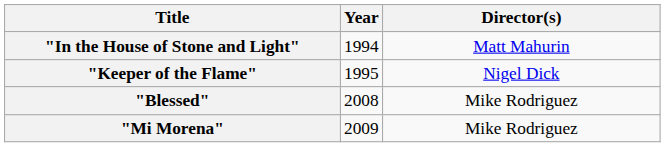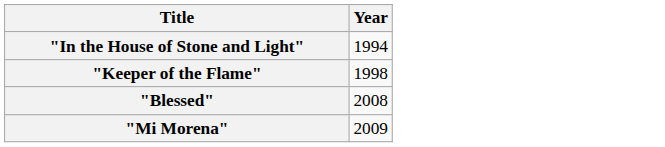 <table class="wikitable plainrowheaders" style="text-align:center;">
 <tr>
 <th scope="col" style="width:19.5em;">Title</th>
 <th scope="col">Year</th>
-<th scope="col" style="width:16em;">Director(s)</th>
 </tr>
 <tr>
 <th scope="row">"In the House of Stone and Light"</th>
 <td>1994</td>
-<td><a href='#'>Matt Mahurin</a></td>
 </tr>
 <tr>
 <th scope="row">"Keeper of the Flame"</th>
-<td>1995</td>
-<td><a href='#'>Nigel Dick</a></td>
+<td>1998</td>
 </tr>
 <tr>
 <th scope="row">"Blessed"</th>
 <td>2008</td>
-<td>Mike Rodriguez</td>
 </tr>
 <tr>
 <th scope="row">"Mi Morena"</th>
 <td>2009</td>
-<td>Mike Rodriguez</td>
 </tr>
 </table>
